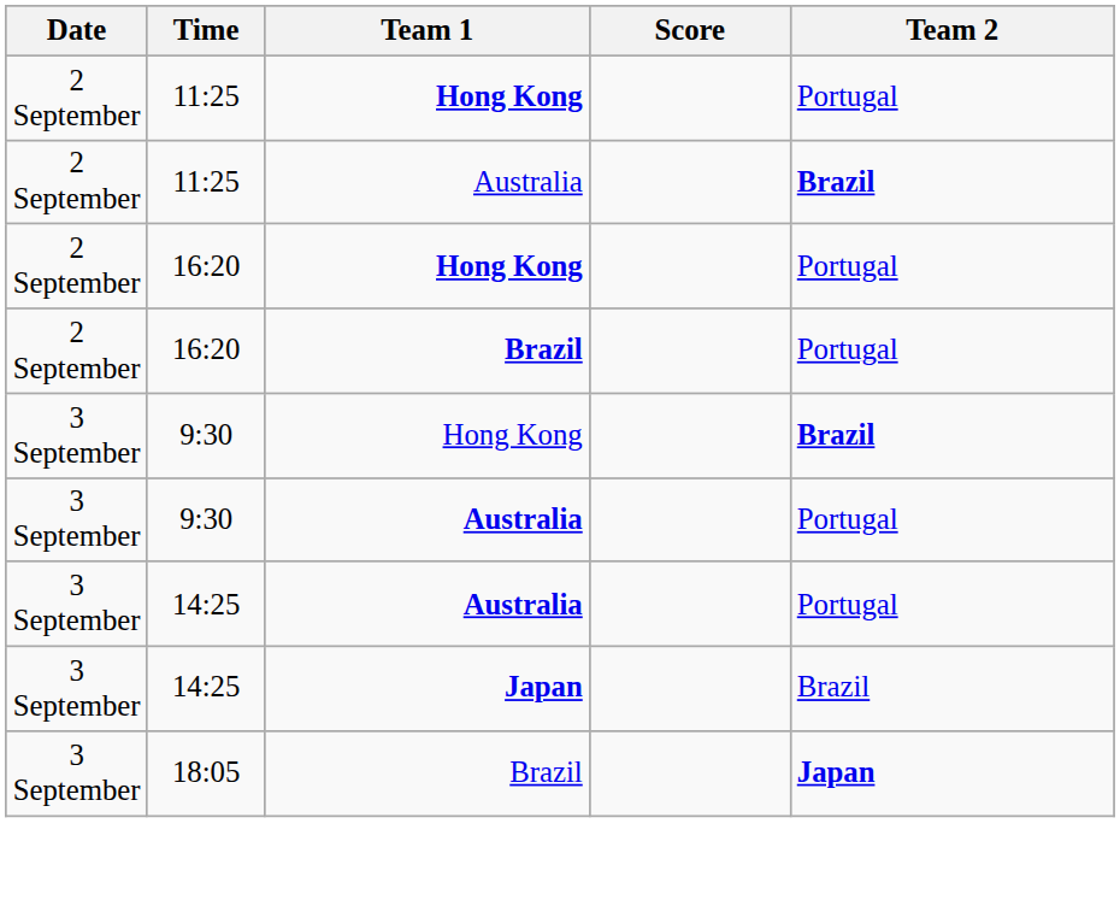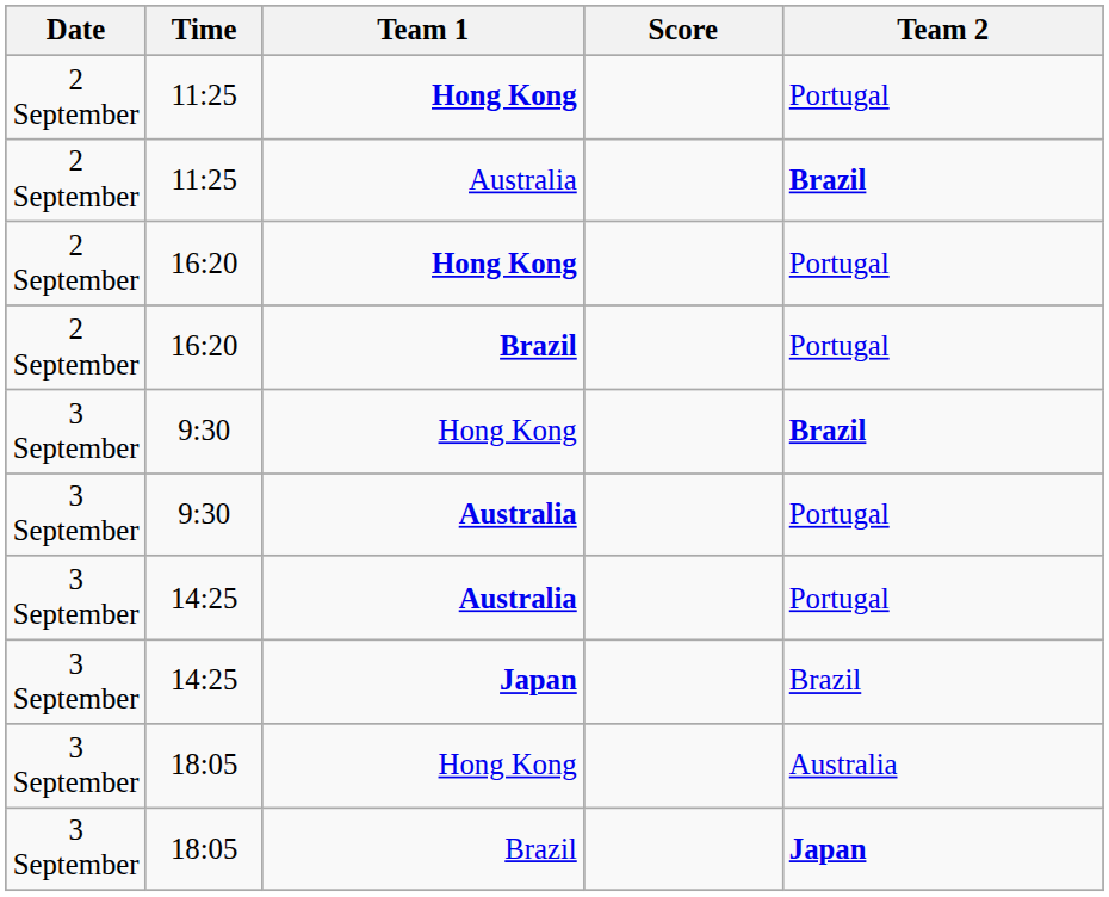 <table class="wikitable" style="font-size:90%; text-align:center">
 <tr>
 <th width="50">Date</th>
 <th width="50">Time</th>
 <th width="150">Team 1</th>
 <th width="90">Score</th>
 <th width="150">Team 2</th>
 </tr>
 <tr>
 <td>2 September</td>
 <td>11:25</td>
 <td align="right"><strong><a href='#'>Hong Kong</a> </strong></td>
 <td> </td>
 <td align="left"> <a href='#'>Portugal</a></td>
 </tr>
 <tr>
 <td>2 September</td>
 <td>11:25</td>
 <td align="right"><a href='#'>Australia</a> </td>
 <td> </td>
 <td align="left"><strong> <a href='#'>Brazil</a></strong></td>
 </tr>
 <tr>
 <td>2 September</td>
 <td>16:20</td>
 <td align="right"><strong><a href='#'>Hong Kong</a> </strong></td>
 <td> </td>
 <td align="left"> <a href='#'>Portugal</a></td>
 </tr>
 <tr>
 <td>2 September</td>
 <td>16:20</td>
 <td align="right"><strong><a href='#'>Brazil</a> </strong></td>
 <td> </td>
 <td align="left"> <a href='#'>Portugal</a></td>
 </tr>
 <tr>
 <td>3 September</td>
 <td>9:30</td>
 <td align="right"><a href='#'>Hong Kong</a> </td>
 <td> </td>
 <td align="left"><strong> <a href='#'>Brazil</a></strong></td>
 </tr>
 <tr>
 <td>3 September</td>
 <td>9:30</td>
 <td align="right"><strong><a href='#'>Australia</a> </strong></td>
 <td> </td>
 <td align="left"> <a href='#'>Portugal</a></td>
 </tr>
 <tr>
 <td>3 September</td>
 <td>14:25</td>
 <td align="right"><strong><a href='#'>Australia</a> </strong></td>
 <td> </td>
 <td align="left"> <a href='#'>Portugal</a></td>
 </tr>
 <tr>
 <td>3 September</td>
 <td>14:25</td>
 <td align="right"><strong><a href='#'>Japan</a> </strong></td>
 <td> </td>
 <td align="left"> <a href='#'>Brazil</a></td>
 </tr>
 <tr>
 <td>3 September</td>
 <td>18:05</td>
+<td align="right"><a href='#'>Hong Kong</a> </td>
+<td> </td>
+<td align="left"> <a href='#'>Australia</a></td>
+</tr>
+<tr>
+<td>3 September</td>
+<td>18:05</td>
 <td align="right"><a href='#'>Brazil</a> </td>
 <td> </td>
 <td align="left"><strong> <a href='#'>Japan</a></strong></td>
 </tr>
 </table>
